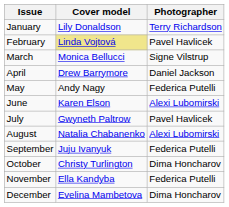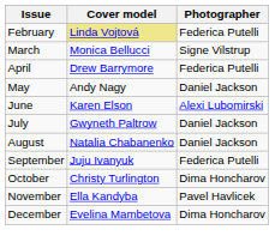 <table class="sortable wikitable">
 <tr>
 <th>Issue</th>
 <th>Cover model</th>
 <th>Photographer</th>
 </tr>
 <tr>
-<td>January</td>
-<td><a href='#'>Lily Donaldson</a></td>
-<td><a href='#'>Terry Richardson</a></td>
-</tr>
-<tr>
 <td>February</td>
 <td style="background: khaki;"><a href='#'>Linda Vojtová</a></td>
-<td>Pavel Havlicek</td>
+<td>Federica Putelli</td>
 </tr>
 <tr>
 <td>March</td>
 <td><a href='#'>Monica Bellucci</a></td>
 <td>Signe Vilstrup</td>
 </tr>
 <tr>
 <td>April</td>
 <td><a href='#'>Drew Barrymore</a></td>
-<td>Daniel Jackson</td>
+<td>Federica Putelli</td>
 </tr>
 <tr>
 <td>May</td>
 <td>Andy Nagy</td>
-<td>Federica Putelli</td>
+<td>Daniel Jackson</td>
 </tr>
 <tr>
 <td>June</td>
 <td><a href='#'>Karen Elson</a></td>
 <td><a href='#'>Alexi Lubomirski</a></td>
 </tr>
 <tr>
 <td>July</td>
 <td><a href='#'>Gwyneth Paltrow</a></td>
-<td>Pavel Havlicek</td>
+<td>Daniel Jackson</td>
 </tr>
 <tr>
 <td>August</td>
 <td><a href='#'>Natalia Chabanenko</a></td>
-<td><a href='#'>Alexi Lubomirski</a></td>
+<td>Daniel Jackson</td>
 </tr>
 <tr>
 <td>September</td>
 <td><a href='#'>Juju Ivanyuk</a></td>
 <td>Federica Putelli</td>
 </tr>
 <tr>
 <td>October</td>
 <td><a href='#'>Christy Turlington</a></td>
 <td>Dima Honcharov</td>
 </tr>
 <tr>
 <td>November</td>
 <td><a href='#'>Ella Kandyba</a></td>
-<td>Federica Putelli</td>
+<td>Pavel Havlicek</td>
 </tr>
 <tr>
 <td>December</td>
 <td><a href='#'>Evelina Mambetova</a></td>
 <td>Dima Honcharov</td>
 </tr>
 </table>
